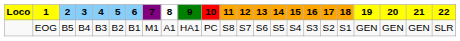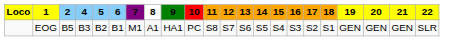 <table class="wikitable plainrowheaders unsortable" style="text-align:center">
 <tr>
 <th rowspan="1" scope="col" style="background:yellow;">Loco</th>
 <th rowspan="1" scope="col" style="background:yellow;">1</th>
 <th rowspan="1" scope="col" style="background:lightskyblue;">2</th>
-<th rowspan="1" scope="col" style="background:lightskyblue;">3</th>
 <th rowspan="1" scope="col" style="background:lightskyblue;">4</th>
 <th rowspan="1" scope="col" style="background:lightskyblue;">5</th>
 <th rowspan="1" scope="col" style="background:lightskyblue;">6</th>
 <th rowspan="1" scope="col" style="background:purple;">7</th>
 <th rowspan="1" scope="col" style="background:white;">8</th>
 <th rowspan="1" scope="col" style="background:green;">9</th>
 <th rowspan="1" scope="col" style="background:red;">10</th>
 <th rowspan="1" scope="col" style="background:orange;">11</th>
 <th rowspan="1" scope="col" style="background:orange;">12</th>
 <th rowspan="1" scope="col" style="background:orange;">13</th>
 <th rowspan="1" scope="col" style="background:orange;">14</th>
 <th rowspan="1" scope="col" style="background:orange;">15</th>
 <th rowspan="1" scope="col" style="background:orange;">16</th>
 <th rowspan="1" scope="col" style="background:orange;">17</th>
 <th rowspan="1" scope="col" style="background:orange;">18</th>
 <th rowspan="1" scope="col" style="background:yellow;">19</th>
 <th rowspan="1" scope="col" style="background:yellow;">20</th>
 <th rowspan="1" scope="col" style="background:yellow;">21</th>
 <th rowspan="1" scope="col" style="background:yellow;">22</th>
 </tr>
 <tr>
 <td></td>
 <td>EOG</td>
 <td>B5</td>
-<td>B4</td>
 <td>B3</td>
 <td>B2</td>
 <td>B1</td>
 <td>M1</td>
 <td>A1</td>
 <td>HA1</td>
 <td>PC</td>
 <td>S8</td>
 <td>S7</td>
 <td>S6</td>
 <td>S5</td>
 <td>S4</td>
 <td>S3</td>
 <td>S2</td>
 <td>S1</td>
 <td>GEN</td>
 <td>GEN</td>
 <td>GEN</td>
 <td>SLR</td>
 </tr>
 </table>
